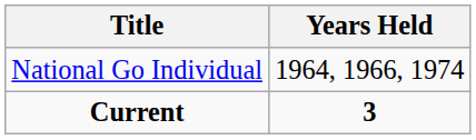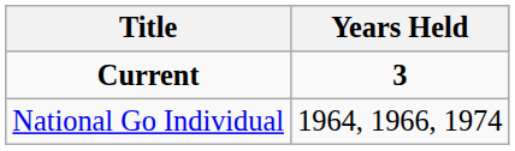 <table class="wikitable">
 <tr>
 <th>Title</th>
 <th>Years Held</th>
 </tr>
 <tr>
+<td align="center"><strong>Current</strong></td>
+<td align="center"><strong>3</strong></td>
+</tr>
+<tr>
 <td> <a href='#'>National Go Individual</a></td>
 <td>1964, 1966, 1974</td>
 </tr>
-<tr>
-<td align="center"><strong>Current</strong></td>
-<td align="center"><strong>3</strong></td>
-</tr>
 </table>
